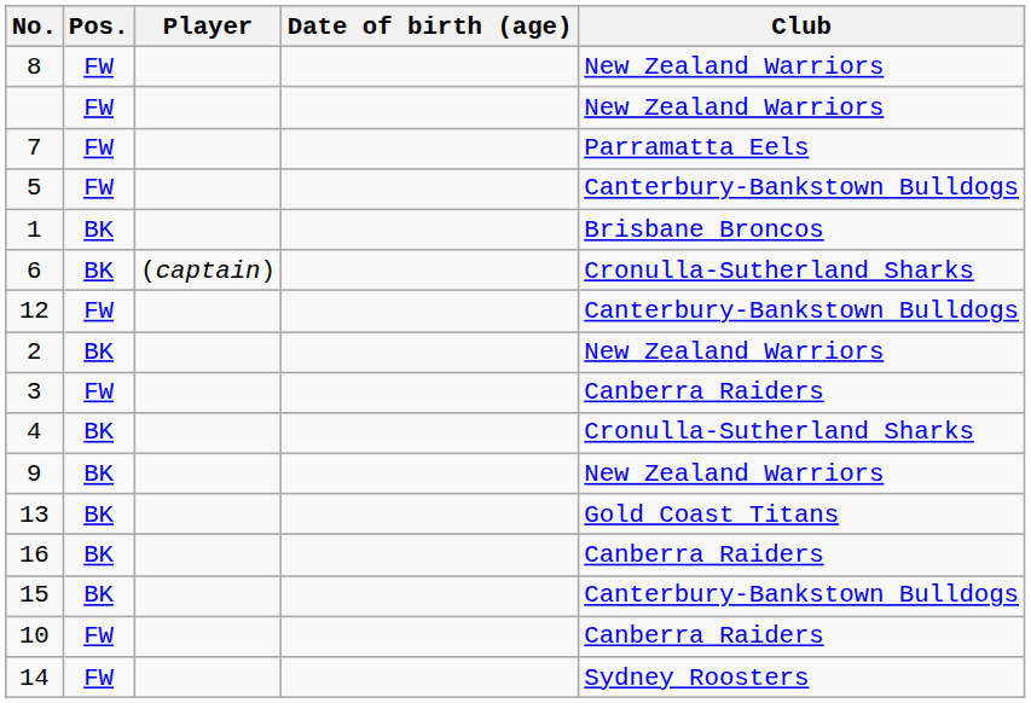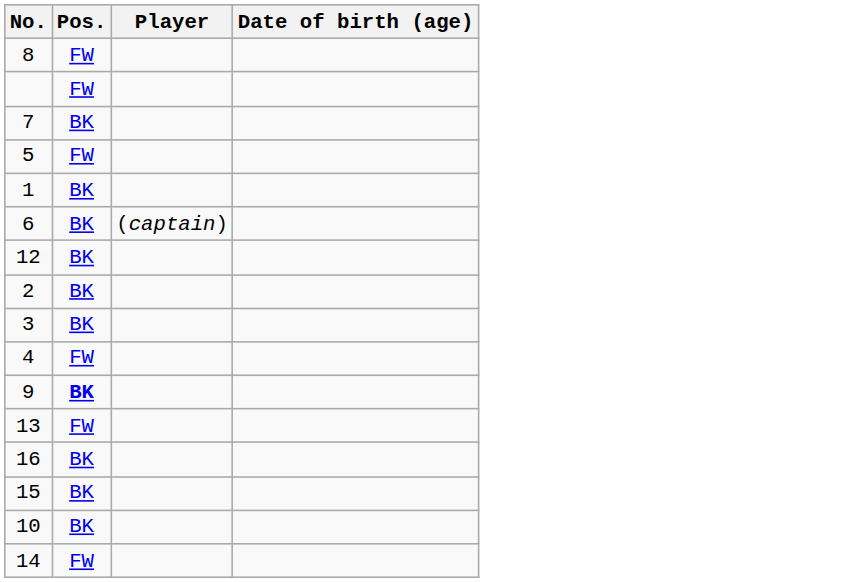 <table class="wikitable sortable">
 <tr>
 <th>No.</th>
 <th>Pos.</th>
 <th>Player</th>
 <th>Date of birth (age)</th>
-<th>Club</th>
 </tr>
 <tr>
 <td align=center>8</td>
 <td align=center><a href='#'>FW</a></td>
 <td></td>
 <td></td>
-<td> <a href='#'>New Zealand Warriors</a></td>
 </tr>
 <tr>
 <td align=center></td>
 <td align=center><a href='#'>FW</a></td>
 <td></td>
 <td></td>
-<td> <a href='#'>New Zealand Warriors</a></td>
 </tr>
 <tr>
 <td align=center>7</td>
-<td align=center><a href='#'>FW</a></td>
+<td align=center><a href='#'>BK</a></td>
 <td></td>
 <td></td>
-<td> <a href='#'>Parramatta Eels</a></td>
 </tr>
 <tr>
 <td align=center>5</td>
 <td align=center><a href='#'>FW</a></td>
 <td></td>
 <td></td>
-<td> <a href='#'>Canterbury-Bankstown Bulldogs</a></td>
 </tr>
 <tr>
 <td align=center>1</td>
 <td align=center><a href='#'>BK</a></td>
 <td></td>
 <td></td>
-<td> <a href='#'>Brisbane Broncos</a></td>
 </tr>
 <tr>
 <td align=center>6</td>
 <td align=center><a href='#'>BK</a></td>
 <td> (<em>captain</em>)</td>
 <td></td>
-<td> <a href='#'>Cronulla-Sutherland Sharks</a></td>
 </tr>
 <tr>
 <td align=center>12</td>
-<td align=center><a href='#'>FW</a></td>
+<td align=center><a href='#'>BK</a></td>
 <td></td>
 <td></td>
-<td> <a href='#'>Canterbury-Bankstown Bulldogs</a></td>
 </tr>
 <tr>
 <td align=center>2</td>
 <td align=center><a href='#'>BK</a></td>
 <td></td>
 <td></td>
-<td> <a href='#'>New Zealand Warriors</a></td>
 </tr>
 <tr>
 <td align=center>3</td>
+<td align=center><a href='#'>BK</a></td>
+<td></td>
+<td></td>
+</tr>
+<tr>
+<td align=center>4</td>
 <td align=center><a href='#'>FW</a></td>
 <td></td>
 <td></td>
-<td> <a href='#'>Canberra Raiders</a></td>
-</tr>
-<tr>
-<td align=center>4</td>
-<td align=center><a href='#'>BK</a></td>
-<td></td>
-<td></td>
-<td> <a href='#'>Cronulla-Sutherland Sharks</a></td>
 </tr>
 <tr>
 <td align=center>9</td>
-<td align=center><a href='#'>BK</a></td>
+<td align=center><strong><a href='#'>BK</a></strong></td>
 <td></td>
 <td></td>
-<td> <a href='#'>New Zealand Warriors</a></td>
 </tr>
 <tr>
 <td align=center>13</td>
-<td align=center><a href='#'>BK</a></td>
+<td align=center><a href='#'>FW</a></td>
 <td></td>
 <td></td>
-<td> <a href='#'>Gold Coast Titans</a></td>
 </tr>
 <tr>
 <td align=center>16</td>
 <td align=center><a href='#'>BK</a></td>
 <td></td>
 <td></td>
-<td> <a href='#'>Canberra Raiders</a></td>
 </tr>
 <tr>
 <td align=center>15</td>
 <td align=center><a href='#'>BK</a></td>
 <td></td>
 <td></td>
-<td> <a href='#'>Canterbury-Bankstown Bulldogs</a></td>
 </tr>
 <tr>
 <td align=center>10</td>
-<td align=center><a href='#'>FW</a></td>
+<td align=center><a href='#'>BK</a></td>
 <td></td>
 <td></td>
-<td> <a href='#'>Canberra Raiders</a></td>
 </tr>
 <tr>
 <td align=center>14</td>
 <td align=center><a href='#'>FW</a></td>
 <td></td>
 <td></td>
-<td> <a href='#'>Sydney Roosters</a></td>
 </tr>
 </table>
